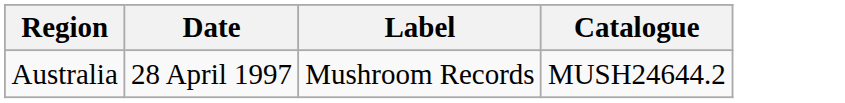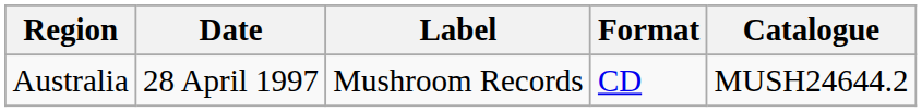 <table class="wikitable">
 <tr>
 <th>Region</th>
 <th>Date</th>
 <th>Label</th>
+<th>Format</th>
 <th>Catalogue</th>
 </tr>
 <tr>
 <td>Australia</td>
 <td>28 April 1997</td>
 <td>Mushroom Records</td>
+<td><a href='#'>CD</a></td>
 <td>MUSH24644.2</td>
 </tr>
 </table>
